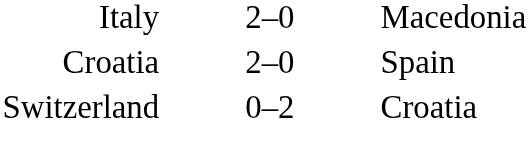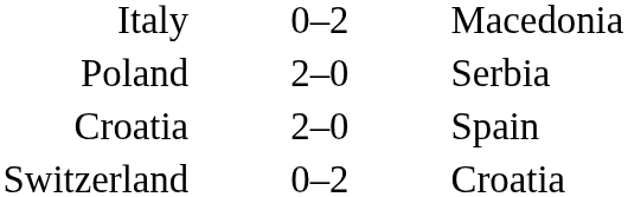 <table style="text-align:center">
 <tr>
 <th width=200></th>
 <th width=100></th>
 <th width=200></th>
 </tr>
 <tr>
 <td align=right>Italy</td>
+<td>0–2</td>
+<td align=left>Macedonia</td>
+</tr>
+<tr>
+<td align=right>Poland</td>
 <td>2–0</td>
-<td align=left>Macedonia</td>
+<td align=left>Serbia</td>
 </tr>
 <tr>
 <td align=right>Croatia</td>
 <td>2–0</td>
 <td align=left>Spain</td>
 </tr>
 <tr>
 <td align=right>Switzerland</td>
 <td>0–2</td>
 <td align=left>Croatia</td>
 </tr>
 </table>
